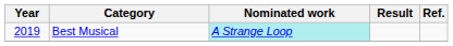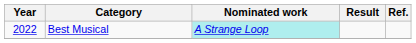 <table class=wikitable>
 <tr>
 <th scope="col" style="width:5em;">Year</th>
 <th scope="col" style="width:26em;">Category</th>
 <th scope="col" style="width:25em;">Nominated work</th>
 <th scope="col" style="width:5em;">Result</th>
 <th>Ref.</th>
 </tr>
 <tr>
-<td style="text-align:center;"><a href='#'>2019</a></td>
+<td style="text-align:center;"><a href='#'>2022</a></td>
 <td><a href='#'>Best Musical</a></td>
 <td style="background: paleturquoise;"><em><a href='#'>A Strange Loop</a></em></td>
 <td></td>
 <td style="text-align:center;"></td>
 </tr>
 <tr>
 </tr>
 </table>
